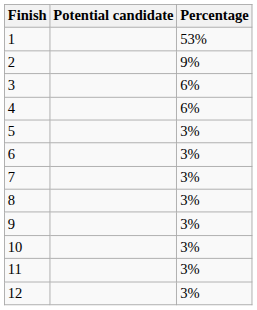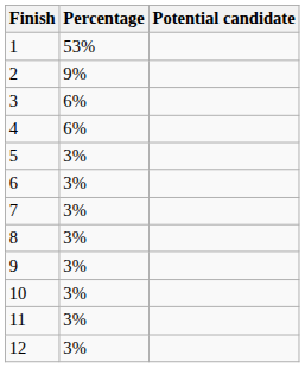 <table class="wikitable sortable">
 <tr>
 <th>Finish</th>
+<th>Percentage</th>
 <th>Potential candidate</th>
-<th>Percentage</th>
 </tr>
 <tr>
 <td>1</td>
+<td>53%</td>
 <td></td>
-<td>53%</td>
 </tr>
 <tr>
 <td>2</td>
+<td>9%</td>
 <td></td>
-<td>9%</td>
 </tr>
 <tr>
 <td>3</td>
+<td>6%</td>
 <td></td>
-<td>6%</td>
 </tr>
 <tr>
 <td>4</td>
+<td>6%</td>
 <td></td>
-<td>6%</td>
 </tr>
 <tr>
 <td>5</td>
+<td>3%</td>
 <td></td>
-<td>3%</td>
 </tr>
 <tr>
 <td>6</td>
+<td>3%</td>
 <td></td>
-<td>3%</td>
 </tr>
 <tr>
 <td>7</td>
+<td>3%</td>
 <td></td>
-<td>3%</td>
 </tr>
 <tr>
 <td>8</td>
+<td>3%</td>
 <td></td>
-<td>3%</td>
 </tr>
 <tr>
 <td>9</td>
+<td>3%</td>
 <td></td>
-<td>3%</td>
 </tr>
 <tr>
 <td>10</td>
+<td>3%</td>
 <td></td>
-<td>3%</td>
 </tr>
 <tr>
 <td>11</td>
+<td>3%</td>
 <td></td>
-<td>3%</td>
 </tr>
 <tr>
 <td>12</td>
+<td>3%</td>
 <td></td>
-<td>3%</td>
 </tr>
 </table>
